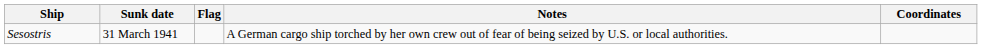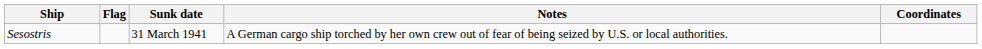 <table class=wikitable | style = "width:100%">
 <tr>
 <th style="width:10%">Ship</th>
+<th>Flag</th>
 <th style="width:10%">Sunk date</th>
-<th>Flag</th>
 <th style="width:70%">Notes</th>
 <th style="width:10%">Coordinates</th>
 </tr>
 <tr>
 <td><em>Sesostris</em></td>
+<td></td>
 <td>31 March 1941</td>
-<td></td>
 <td>A German cargo ship torched by her own crew out of fear of being seized by U.S. or local authorities.</td>
 <td></td>
 </tr>
 </table>
